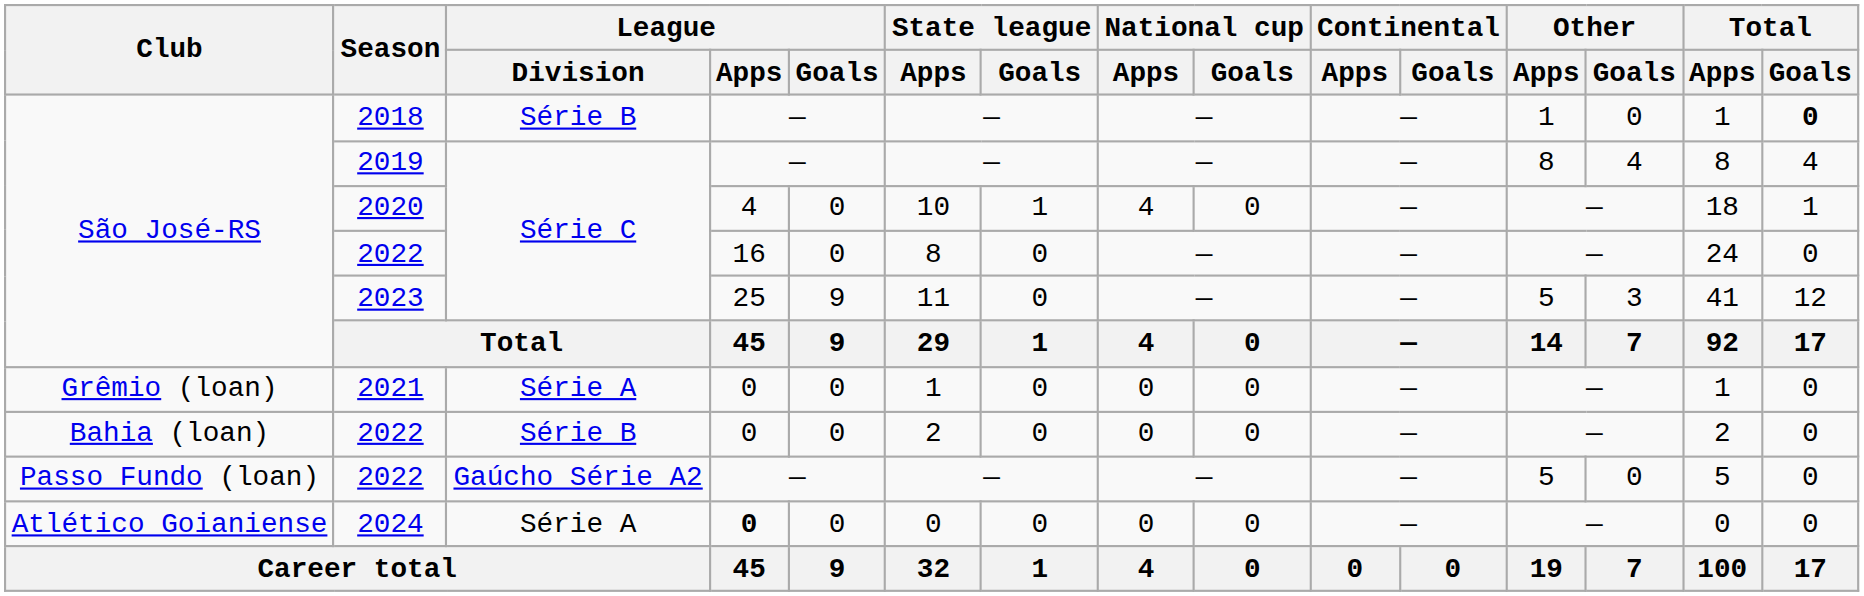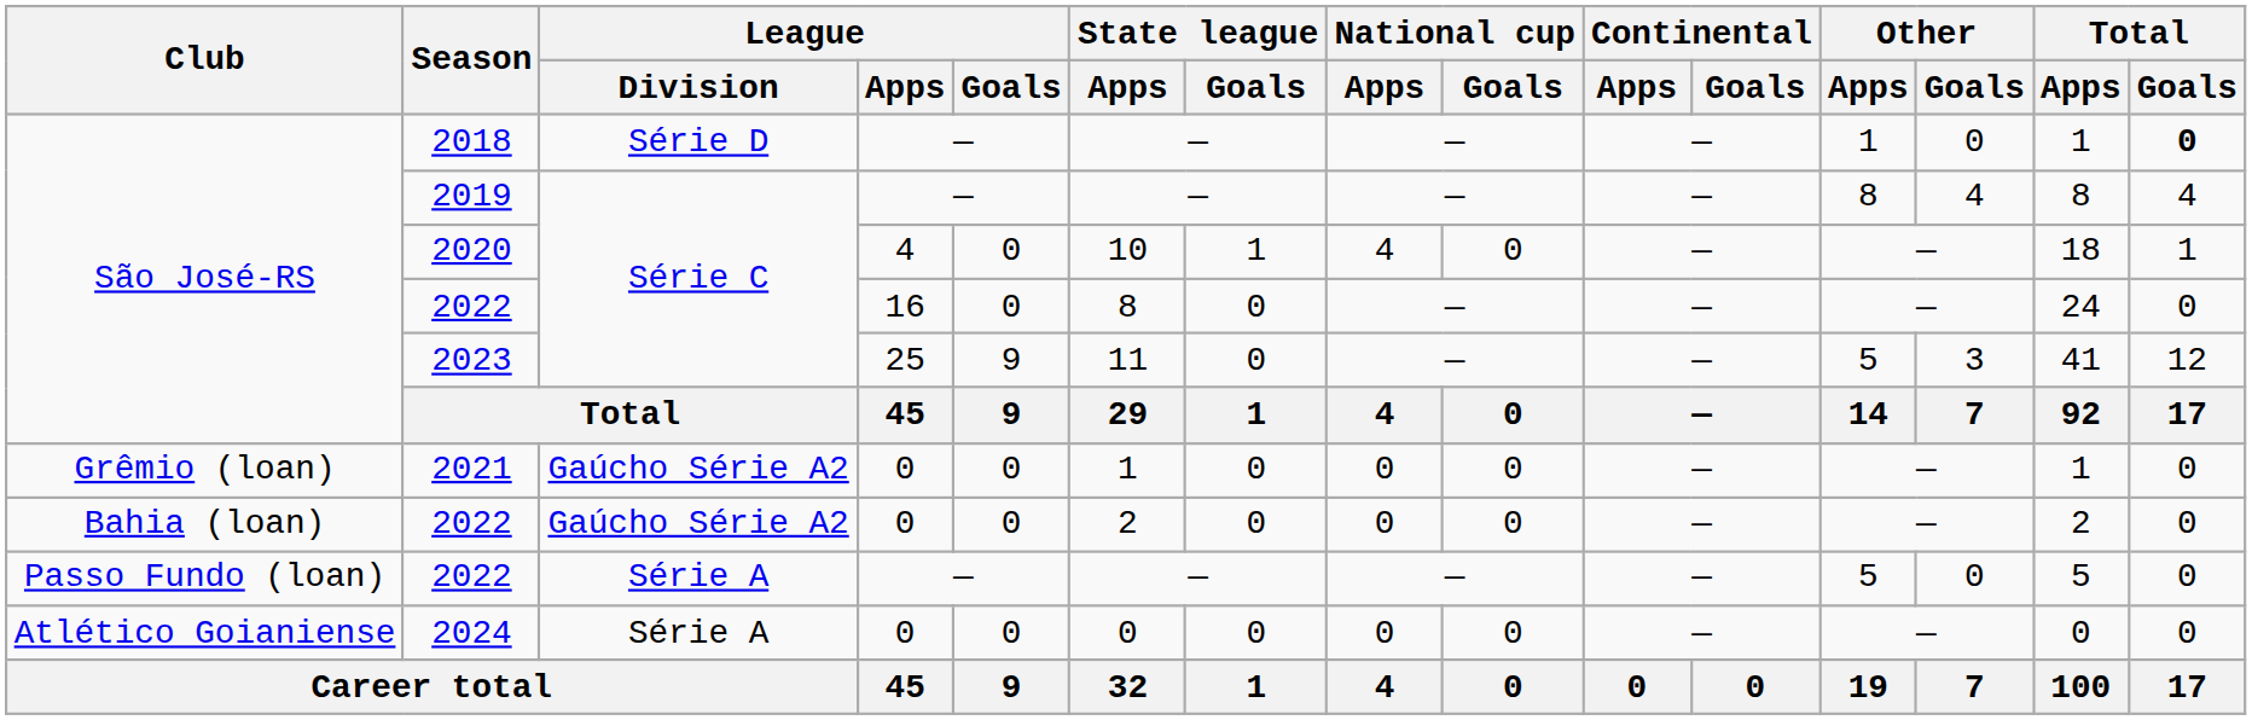 <table class="wikitable" style="text-align: center">
 <tr>
 <th rowspan="2">Club</th>
 <th rowspan="2">Season</th>
 <th colspan="3">League</th>
 <th colspan="2">State league</th>
 <th colspan="2">National cup</th>
 <th colspan="2">Continental</th>
 <th colspan="2">Other</th>
 <th colspan="2">Total</th>
 </tr>
 <tr>
 <th>Division</th>
 <th>Apps</th>
 <th>Goals</th>
 <th>Apps</th>
 <th>Goals</th>
 <th>Apps</th>
 <th>Goals</th>
 <th>Apps</th>
 <th>Goals</th>
 <th>Apps</th>
 <th>Goals</th>
 <th>Apps</th>
 <th>Goals</th>
 </tr>
 <tr>
 <td rowspan=6><a href='#'>São José-RS</a></td>
 <td><a href='#'>2018</a></td>
-<td><a href='#'>Série B</a></td>
+<td><a href='#'>Série D</a></td>
 <td colspan="2">—</td>
 <td colspan="2">—</td>
 <td colspan="2">—</td>
 <td colspan="2">—</td>
 <td>1</td>
 <td>0</td>
 <td>1</td>
 <td><strong>0</strong></td>
 </tr>
 <tr>
 <td><a href='#'>2019</a></td>
 <td rowspan=4><a href='#'>Série C</a></td>
 <td colspan="2">—</td>
 <td colspan="2">—</td>
 <td colspan="2">—</td>
 <td colspan="2">—</td>
 <td>8</td>
 <td>4</td>
 <td>8</td>
 <td>4</td>
 </tr>
 <tr>
 <td><a href='#'>2020</a></td>
 <td>4</td>
 <td>0</td>
 <td>10</td>
 <td>1</td>
 <td>4</td>
 <td>0</td>
 <td colspan="2">—</td>
 <td colspan="2">—</td>
 <td>18</td>
 <td>1</td>
 </tr>
 <tr>
 <td><a href='#'>2022</a></td>
 <td>16</td>
 <td>0</td>
 <td>8</td>
 <td>0</td>
 <td colspan="2">—</td>
 <td colspan="2">—</td>
 <td colspan="2">—</td>
 <td>24</td>
 <td>0</td>
 </tr>
 <tr>
 <td><a href='#'>2023</a></td>
 <td>25</td>
 <td>9</td>
 <td>11</td>
 <td>0</td>
 <td colspan="2">—</td>
 <td colspan="2">—</td>
 <td>5</td>
 <td>3</td>
 <td>41</td>
 <td>12</td>
 </tr>
 <tr>
 <th colspan=2>Total</th>
 <th>45</th>
 <th>9</th>
 <th>29</th>
 <th>1</th>
 <th>4</th>
 <th>0</th>
 <th colspan="2">—</th>
 <th>14</th>
 <th>7</th>
 <th>92</th>
 <th>17</th>
 </tr>
 <tr>
 <td><a href='#'>Grêmio</a> (loan)</td>
 <td><a href='#'>2021</a></td>
-<td><a href='#'>Série A</a></td>
+<td><a href='#'>Gaúcho Série A2</a></td>
 <td>0</td>
 <td>0</td>
 <td>1</td>
 <td>0</td>
 <td>0</td>
 <td>0</td>
 <td colspan="2">—</td>
 <td colspan="2">—</td>
 <td>1</td>
 <td>0</td>
 </tr>
 <tr>
 <td><a href='#'>Bahia</a> (loan)</td>
 <td><a href='#'>2022</a></td>
-<td><a href='#'>Série B</a></td>
+<td><a href='#'>Gaúcho Série A2</a></td>
 <td>0</td>
 <td>0</td>
 <td>2</td>
 <td>0</td>
 <td>0</td>
 <td>0</td>
 <td colspan="2">—</td>
 <td colspan="2">—</td>
 <td>2</td>
 <td>0</td>
 </tr>
 <tr>
 <td><a href='#'>Passo Fundo</a> (loan)</td>
 <td><a href='#'>2022</a></td>
-<td><a href='#'>Gaúcho Série A2</a></td>
+<td><a href='#'>Série A</a></td>
 <td colspan="2">—</td>
 <td colspan="2">—</td>
 <td colspan="2">—</td>
 <td colspan="2">—</td>
 <td>5</td>
 <td>0</td>
 <td>5</td>
 <td>0</td>
 </tr>
 <tr>
 <td><a href='#'>Atlético Goianiense</a></td>
 <td><a href='#'>2024</a></td>
 <td>Série A</td>
-<td><strong>0</strong></td>
+<td>0</td>
 <td>0</td>
 <td>0</td>
 <td>0</td>
 <td>0</td>
 <td>0</td>
 <td colspan="2">—</td>
 <td colspan="2">—</td>
 <td>0</td>
 <td>0</td>
 </tr>
 <tr>
 <th colspan="3"><strong>Career total</strong></th>
 <th>45</th>
 <th>9</th>
 <th>32</th>
 <th>1</th>
 <th>4</th>
 <th>0</th>
 <th>0</th>
 <th>0</th>
 <th>19</th>
 <th>7</th>
 <th>100</th>
 <th>17</th>
 </tr>
 </table>
